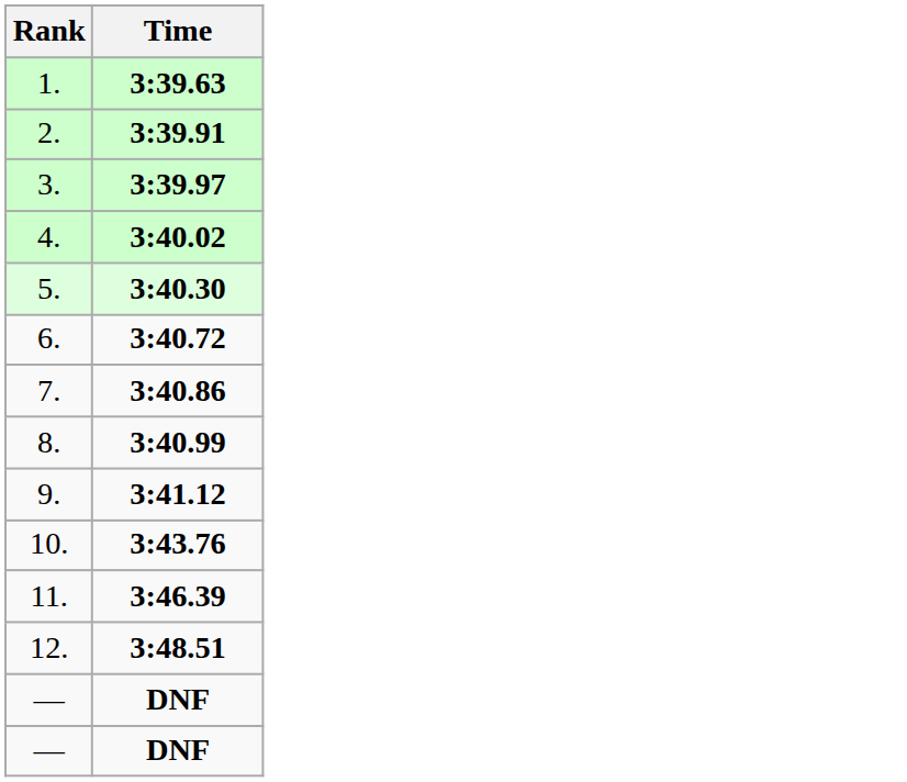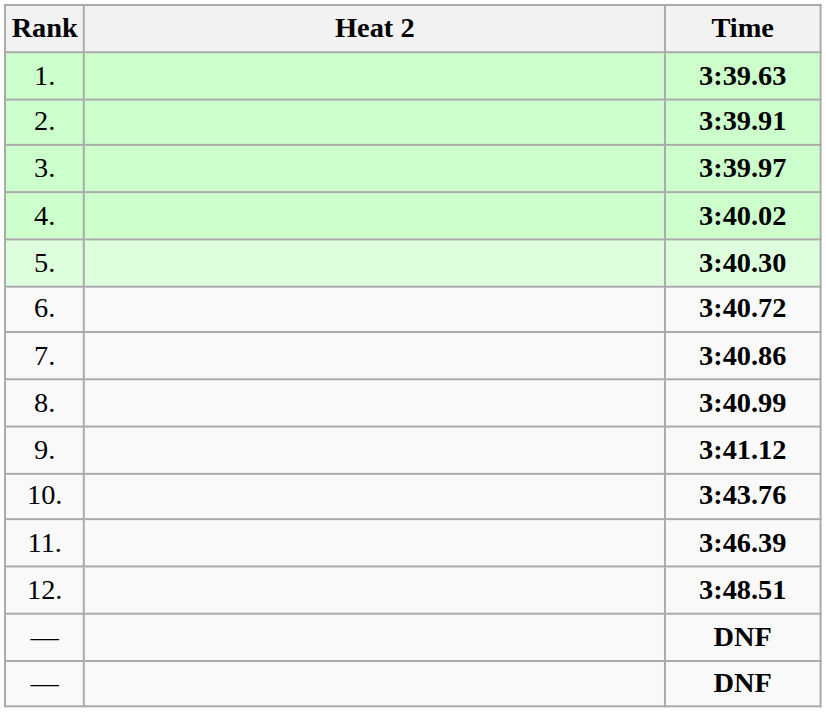 <table class="wikitable" style="border-collapse: collapse; font-size: 90%;">
 <tr>
 <th>Rank</th>
+<th style="width: 20em">Heat 2</th>
 <th style="width: 5em">Time</th>
 </tr>
 <tr style="background:#ccffcc;">
 <td align="center">1.</td>
+<td></td>
 <td align="center"><strong>3:39.63</strong></td>
 </tr>
 <tr style="background:#ccffcc;">
 <td align="center">2.</td>
+<td></td>
 <td align="center"><strong>3:39.91</strong></td>
 </tr>
 <tr style="background:#ccffcc;">
 <td align="center">3.</td>
+<td></td>
 <td align="center"><strong>3:39.97</strong></td>
 </tr>
 <tr style="background:#ccffcc;">
 <td align="center">4.</td>
+<td></td>
 <td align="center"><strong>3:40.02</strong></td>
 </tr>
 <tr style="background:#ddffdd;">
 <td align="center">5.</td>
+<td></td>
 <td align="center"><strong>3:40.30</strong></td>
 </tr>
 <tr>
 <td align="center">6.</td>
+<td></td>
 <td align="center"><strong>3:40.72</strong></td>
 </tr>
 <tr>
 <td align="center">7.</td>
+<td></td>
 <td align="center"><strong>3:40.86</strong></td>
 </tr>
 <tr>
 <td align="center">8.</td>
+<td></td>
 <td align="center"><strong>3:40.99</strong></td>
 </tr>
 <tr>
 <td align="center">9.</td>
+<td></td>
 <td align="center"><strong>3:41.12</strong></td>
 </tr>
 <tr>
 <td align="center">10.</td>
+<td></td>
 <td align="center"><strong>3:43.76</strong></td>
 </tr>
 <tr>
 <td align="center">11.</td>
+<td></td>
 <td align="center"><strong>3:46.39</strong></td>
 </tr>
 <tr>
 <td align="center">12.</td>
+<td></td>
 <td align="center"><strong>3:48.51</strong></td>
 </tr>
 <tr>
 <td align="center">—</td>
+<td></td>
 <td align="center"><strong>DNF</strong></td>
 </tr>
 <tr>
 <td align="center">—</td>
+<td></td>
 <td align="center"><strong>DNF</strong></td>
 </tr>
 </table>
